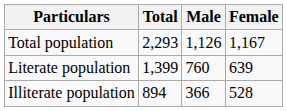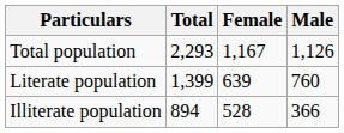 <table class="wikitable">
 <tr>
 <th>Particulars</th>
 <th>Total</th>
+<th>Female</th>
 <th>Male</th>
-<th>Female</th>
 </tr>
 <tr>
 <td>Total population</td>
 <td>2,293</td>
+<td>1,167</td>
 <td>1,126</td>
-<td>1,167</td>
 </tr>
 <tr>
 <td>Literate population</td>
 <td>1,399</td>
+<td>639</td>
 <td>760</td>
-<td>639</td>
 </tr>
 <tr>
 <td>Illiterate population</td>
 <td>894</td>
+<td>528</td>
 <td>366</td>
-<td>528</td>
 </tr>
 </table>
